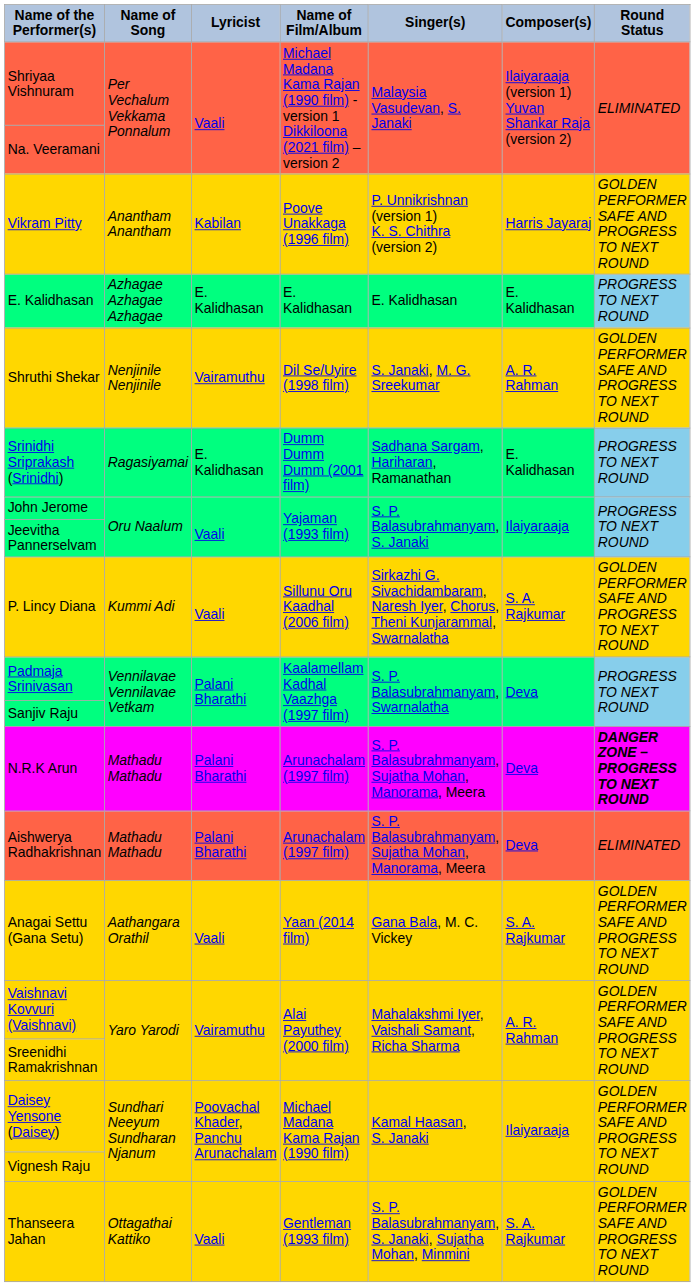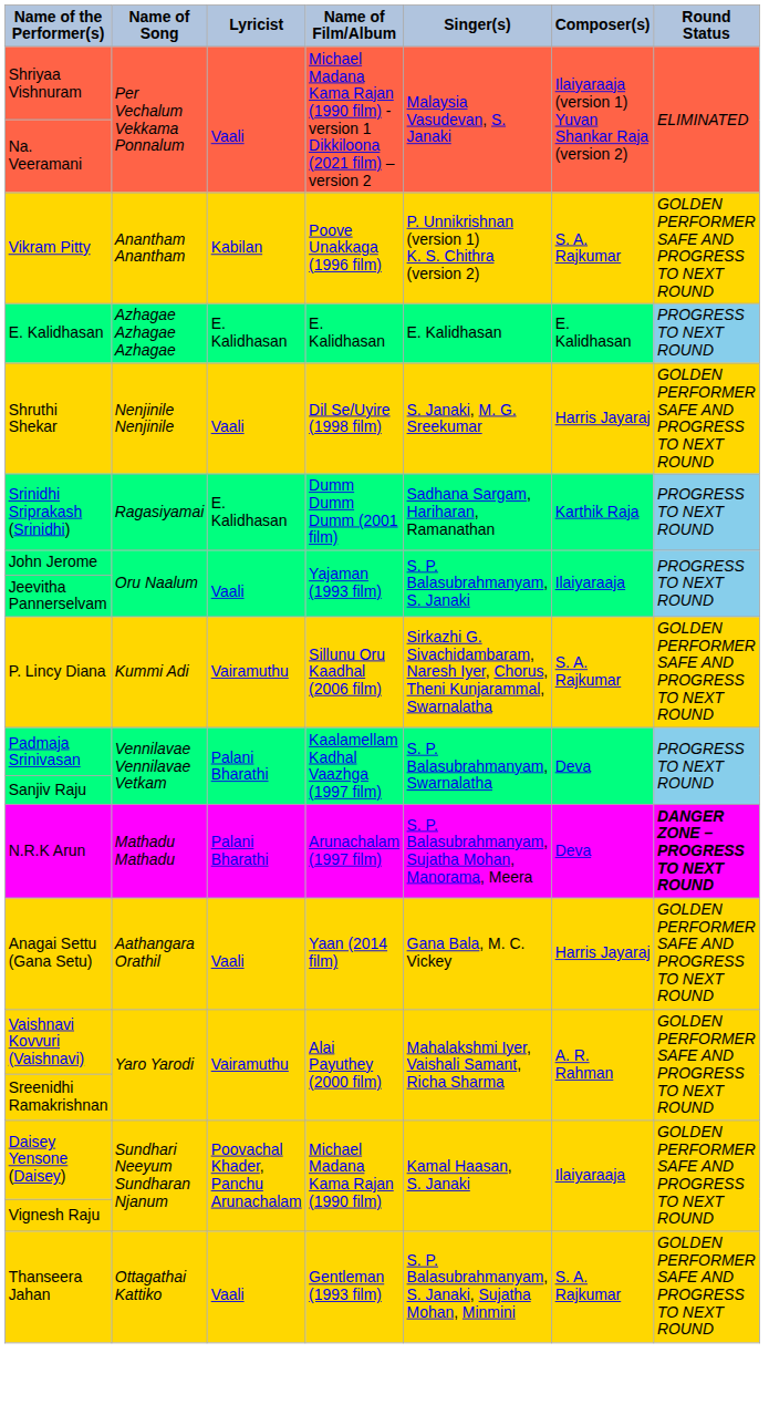 <table class="wikitable">
 <tr>
 <th style="width:5pt; background:LightSteelBlue;">Name of the Performer(s)</th>
 <th style="width:5pt; background:LightSteelBlue;">Name of Song</th>
 <th style="width:5pt; background:LightSteelBlue;">Lyricist</th>
 <th style="width:5pt; background:LightSteelBlue;">Name of Film/Album</th>
 <th style="width:5pt; background:LightSteelBlue;">Singer(s)</th>
 <th style="width:5pt; background:LightSteelBlue;">Composer(s)</th>
 <th style="width:5pt; background:LightSteelBlue;">Round Status</th>
 </tr>
 <tr>
 <td bgcolor="tomato">Shriyaa Vishnuram</td>
 <td rowspan="2" bgcolor="tomato"><em>Per Vechalum Vekkama Ponnalum</em></td>
 <td rowspan="2" bgcolor="tomato"><br><br><a href='#'>Vaali</a></td>
 <td rowspan="2" bgcolor="tomato"><a href='#'>Michael Madana Kama Rajan (1990 film)</a> -version 1<br><a href='#'>Dikkiloona (2021 film)</a> – version 2</td>
 <td rowspan="2" bgcolor="tomato"><a href='#'>Malaysia Vasudevan</a>, <a href='#'>S. Janaki</a></td>
 <td rowspan="2" bgcolor="tomato"><a href='#'>Ilaiyaraaja</a> (version 1) <br> <a href='#'>Yuvan Shankar Raja</a><br>(version 2)</td>
 <td rowspan="2" bgcolor="tomato"><em>ELIMINATED</em></td>
 </tr>
 <tr>
 <td bgcolor="tomato">Na. Veeramani</td>
 </tr>
 <tr>
 <td bgcolor="#FFD700"><a href='#'>Vikram Pitty</a></td>
 <td bgcolor="#FFD700"><em>Anantham Anantham</em></td>
 <td bgcolor="#FFD700"><a href='#'>Kabilan</a></td>
 <td bgcolor="#FFD700"><a href='#'>Poove Unakkaga (1996 film)</a></td>
 <td bgcolor="#FFD700"><a href='#'>P. Unnikrishnan</a> (version 1)<br><a href='#'>K. S. Chithra</a><br>(version 2)</td>
-<td bgcolor="#FFD700"><a href='#'>Harris Jayaraj</a></td>
+<td bgcolor="#FFD700"><a href='#'>S. A. Rajkumar</a></td>
 <td bgcolor="#FFD700"><em>GOLDEN PERFORMER SAFE AND PROGRESS TO NEXT ROUND</em></td>
 </tr>
 <tr>
 <td bgcolor="#00FF7F">E. Kalidhasan</td>
 <td bgcolor="#00FF7F"><em>Azhagae Azhagae Azhagae</em></td>
 <td bgcolor="#00FF7F">E. Kalidhasan</td>
 <td bgcolor="#00FF7F">E. Kalidhasan</td>
 <td bgcolor="#00FF7F">E. Kalidhasan</td>
 <td bgcolor="#00FF7F">E. Kalidhasan</td>
 <td bgcolor="skyblue"><em>PROGRESS TO NEXT ROUND</em></td>
 </tr>
 <tr>
 <td bgcolor="#FFD700">Shruthi Shekar</td>
 <td bgcolor="#FFD700"><em>Nenjinile Nenjinile</em></td>
-<td bgcolor="#FFD700"><a href='#'>Vairamuthu</a></td>
+<td bgcolor="#FFD700"><br><a href='#'>Vaali</a></td>
 <td bgcolor="#FFD700"><a href='#'>Dil Se/Uyire (1998 film)</a></td>
 <td bgcolor="#FFD700"><a href='#'>S. Janaki</a>, <a href='#'>M. G. Sreekumar</a></td>
-<td bgcolor="#FFD700"><a href='#'>A. R. Rahman</a></td>
+<td bgcolor="#FFD700"><a href='#'>Harris Jayaraj</a></td>
 <td bgcolor="#FFD700"><em>GOLDEN PERFORMER SAFE AND PROGRESS TO NEXT ROUND</em></td>
 </tr>
 <tr>
 <td bgcolor="#00FF7F"><a href='#'>Srinidhi Sriprakash</a><br>(<a href='#'>Srinidhi</a>)</td>
 <td bgcolor="#00FF7F"><em>Ragasiyamai</em></td>
 <td bgcolor="#00FF7F">E. Kalidhasan</td>
 <td bgcolor="#00FF7F"><a href='#'>Dumm Dumm Dumm (2001 film)</a></td>
 <td bgcolor="#00FF7F"><a href='#'>Sadhana Sargam</a>, <a href='#'>Hariharan</a>, Ramanathan</td>
-<td bgcolor="#00FF7F">E. Kalidhasan</td>
+<td bgcolor="#00FF7F"><a href='#'>Karthik Raja</a></td>
 <td bgcolor="skyblue"><em>PROGRESS TO NEXT ROUND</em></td>
 </tr>
 <tr>
 <td bgcolor="#00FF7F">John Jerome</td>
 <td rowspan="2" bgcolor="#00FF7F"><em>Oru Naalum</em></td>
 <td rowspan="2" bgcolor="#00FF7F"><br><a href='#'>Vaali</a></td>
 <td rowspan="2" bgcolor="#00FF7F"><a href='#'>Yajaman (1993 film)</a></td>
 <td rowspan="2" bgcolor="#00FF7F"><a href='#'>S. P. Balasubrahmanyam</a>, <a href='#'>S. Janaki</a></td>
 <td rowspan="2" bgcolor="#00FF7F"><a href='#'>Ilaiyaraaja</a></td>
 <td rowspan="2" bgcolor="skyblue"><em>PROGRESS TO NEXT ROUND</em></td>
 </tr>
 <tr>
 <td bgcolor="#00FF7F">Jeevitha Pannerselvam</td>
 </tr>
 <tr>
 <td bgcolor="#FFD700">P. Lincy Diana</td>
 <td bgcolor="#FFD700"><em>Kummi Adi</em></td>
-<td bgcolor="#FFD700"><br><a href='#'>Vaali</a></td>
+<td bgcolor="#FFD700"><a href='#'>Vairamuthu</a></td>
 <td bgcolor="#FFD700"><a href='#'>Sillunu Oru Kaadhal (2006 film)</a></td>
 <td bgcolor="#FFD700"><a href='#'>Sirkazhi G. Sivachidambaram</a>,<br> <a href='#'>Naresh Iyer</a>, <a href='#'>Chorus</a>, <a href='#'>Theni Kunjarammal</a>, <a href='#'>Swarnalatha</a></td>
 <td bgcolor="#FFD700"><a href='#'>S. A. Rajkumar</a></td>
 <td bgcolor="#FFD700"><em>GOLDEN PERFORMER SAFE AND PROGRESS TO NEXT ROUND</em></td>
 </tr>
 <tr>
 <td bgcolor="#00FF7F"><a href='#'>Padmaja Srinivasan</a></td>
 <td rowspan="2" bgcolor="#00FF7F"><em>Vennilavae Vennilavae Vetkam</em></td>
 <td rowspan="2" bgcolor="#00FF7F"><a href='#'>Palani Bharathi</a></td>
 <td rowspan="2" bgcolor="#00FF7F"><a href='#'>Kaalamellam Kadhal Vaazhga (1997 film)</a></td>
 <td rowspan="2" bgcolor="#00FF7F"><a href='#'>S. P. Balasubrahmanyam</a>, <a href='#'>Swarnalatha</a></td>
 <td rowspan="2" bgcolor="#00FF7F"><a href='#'>Deva</a></td>
 <td rowspan="2" bgcolor="skyblue"><em>PROGRESS TO NEXT ROUND</em></td>
 </tr>
 <tr>
 <td bgcolor="#00FF7F">Sanjiv Raju</td>
 </tr>
 <tr>
 <td bgcolor="magenta">N.R.K Arun</td>
 <td bgcolor="magenta"><em>Mathadu Mathadu</em></td>
 <td bgcolor="magenta"><a href='#'>Palani Bharathi</a></td>
 <td bgcolor="magenta"><a href='#'>Arunachalam (1997 film)</a></td>
 <td bgcolor="magenta"><a href='#'>S. P. Balasubrahmanyam</a>, <a href='#'>Sujatha Mohan</a>, <br> <a href='#'>Manorama</a>, Meera</td>
 <td bgcolor="magenta"><a href='#'>Deva</a></td>
 <td bgcolor="magenta"><strong><em>DANGER ZONE – PROGRESS TO NEXT ROUND</em></strong></td>
 </tr>
 <tr>
-<td bgcolor="tomato">Aishwerya Radhakrishnan</td>
-<td bgcolor="tomato"><em>Mathadu Mathadu</em></td>
-<td bgcolor="tomato"><a href='#'>Palani Bharathi</a></td>
-<td bgcolor="tomato"><a href='#'>Arunachalam (1997 film)</a></td>
-<td bgcolor="tomato"><a href='#'>S. P. Balasubrahmanyam</a>, <a href='#'>Sujatha Mohan</a>,<br> <a href='#'>Manorama</a>, Meera</td>
-<td bgcolor="tomato"><a href='#'>Deva</a></td>
-<td bgcolor="tomato"><em>ELIMINATED</em></td>
-</tr>
-<tr>
 <td bgcolor="#FFD700">Anagai Settu (Gana Setu)</td>
 <td bgcolor="#FFD700"><em>Aathangara Orathil</em></td>
 <td bgcolor="#FFD700"><br><a href='#'>Vaali</a></td>
 <td bgcolor="#FFD700"><a href='#'>Yaan (2014 film)</a></td>
 <td bgcolor="#FFD700"><a href='#'>Gana Bala</a>, M. C. Vickey</td>
-<td bgcolor="#FFD700"><a href='#'>S. A. Rajkumar</a></td>
+<td bgcolor="#FFD700"><a href='#'>Harris Jayaraj</a></td>
 <td bgcolor="#FFD700"><em>GOLDEN PERFORMER SAFE AND PROGRESS TO NEXT ROUND</em></td>
 </tr>
 <tr>
 <td bgcolor="#FFD700"><a href='#'>Vaishnavi Kovvuri</a> <a href='#'>(Vaishnavi)</a></td>
 <td rowspan="2" bgcolor="#FFD700"><em>Yaro Yarodi</em></td>
 <td rowspan="2" bgcolor="#FFD700"><a href='#'>Vairamuthu</a></td>
 <td rowspan="2" bgcolor="#FFD700"><a href='#'>Alai Payuthey (2000 film)</a></td>
 <td rowspan="2" bgcolor="#FFD700"><a href='#'>Mahalakshmi Iyer</a>, <a href='#'>Vaishali Samant</a>, <br><a href='#'>Richa Sharma</a></td>
 <td rowspan="2" bgcolor="#FFD700"><a href='#'>A. R. Rahman</a></td>
 <td rowspan="2" bgcolor="#FFD700"><em>GOLDEN PERFORMER SAFE AND PROGRESS TO NEXT ROUND</em></td>
 </tr>
 <tr>
 <td bgcolor="#FFD700">Sreenidhi Ramakrishnan</td>
 </tr>
 <tr>
 <td bgcolor="#FFD700"><a href='#'>Daisey Yensone</a><br>(<a href='#'>Daisey</a>)</td>
 <td rowspan="2" bgcolor="#FFD700"><em>Sundhari Neeyum Sundharan Njanum</em></td>
 <td rowspan="2" bgcolor="#FFD700"><a href='#'>Poovachal Khader</a>, <br> <a href='#'>Panchu Arunachalam</a></td>
 <td rowspan="2" bgcolor="#FFD700"><a href='#'>Michael Madana Kama Rajan (1990 film)</a></td>
 <td rowspan="2" bgcolor="#FFD700"><a href='#'>Kamal Haasan</a>,<br><a href='#'>S. Janaki</a></td>
 <td rowspan="2" bgcolor="#FFD700"><a href='#'>Ilaiyaraaja</a></td>
 <td rowspan="2" bgcolor="#FFD700"><em>GOLDEN PERFORMER SAFE AND PROGRESS TO NEXT ROUND</em></td>
 </tr>
 <tr>
 <td bgcolor="#FFD700">Vignesh Raju</td>
 </tr>
 <tr>
 <td bgcolor="#FFD700">Thanseera Jahan</td>
 <td bgcolor="#FFD700"><em>Ottagathai Kattiko</em></td>
 <td bgcolor="#FFD700"><br><a href='#'>Vaali</a></td>
 <td bgcolor="#FFD700"><a href='#'>Gentleman (1993 film)</a></td>
 <td bgcolor="#FFD700"><a href='#'>S. P. Balasubrahmanyam</a>, <a href='#'>S. Janaki</a>, <a href='#'>Sujatha Mohan</a>, <a href='#'>Minmini</a></td>
 <td bgcolor="#FFD700"><a href='#'>S. A. Rajkumar</a></td>
 <td bgcolor="#FFD700"><em>GOLDEN PERFORMER SAFE AND PROGRESS TO NEXT ROUND</em></td>
 </tr>
 </table>
